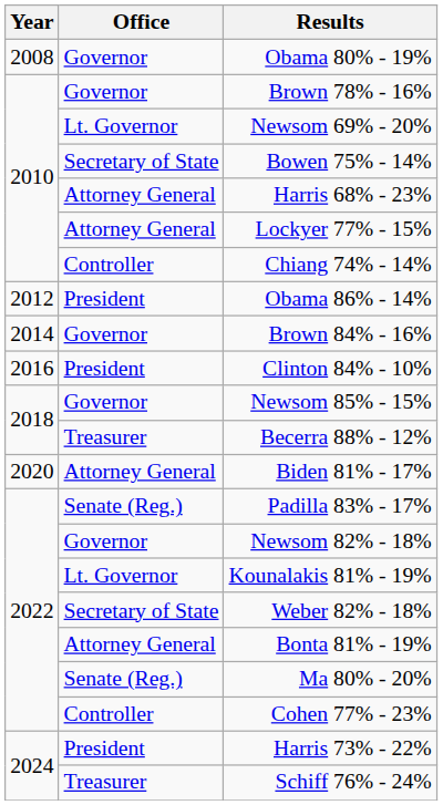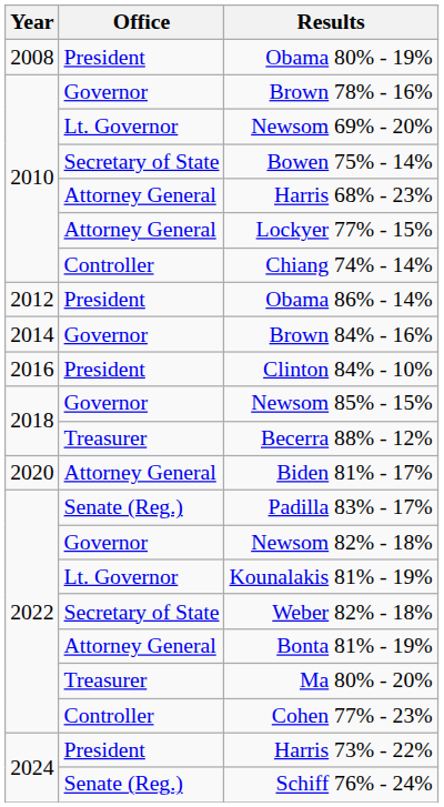 <table class=wikitable>
 <tr>
 <th>Year</th>
 <th>Office</th>
 <th>Results</th>
 </tr>
 <tr>
 <td>2008</td>
-<td><a href='#'>Governor</a></td>
+<td><a href='#'>President</a></td>
 <td align="right" ><a href='#'>Obama</a> 80% - 19%</td>
 </tr>
 <tr>
 <td rowspan=6>2010</td>
 <td><a href='#'>Governor</a></td>
 <td align="right" ><a href='#'>Brown</a> 78% - 16%</td>
 </tr>
 <tr>
 <td><a href='#'>Lt. Governor</a></td>
 <td align="right" ><a href='#'>Newsom</a> 69% - 20%</td>
 </tr>
 <tr>
 <td><a href='#'>Secretary of State</a></td>
 <td align="right" ><a href='#'>Bowen</a> 75% - 14%</td>
 </tr>
 <tr>
 <td><a href='#'>Attorney General</a></td>
 <td align="right" ><a href='#'>Harris</a> 68% - 23%</td>
 </tr>
 <tr>
 <td><a href='#'>Attorney General</a></td>
 <td align="right" ><a href='#'>Lockyer</a> 77% - 15%</td>
 </tr>
 <tr>
 <td><a href='#'>Controller</a></td>
 <td align="right" ><a href='#'>Chiang</a> 74% - 14%</td>
 </tr>
 <tr>
 <td>2012</td>
 <td><a href='#'>President</a></td>
 <td align="right" ><a href='#'>Obama</a> 86% - 14%</td>
 </tr>
 <tr>
 <td>2014</td>
 <td><a href='#'>Governor</a></td>
 <td align="right" ><a href='#'>Brown</a> 84% - 16%</td>
 </tr>
 <tr>
 <td>2016</td>
 <td><a href='#'>President</a></td>
 <td align="right" ><a href='#'>Clinton</a> 84% - 10%</td>
 </tr>
 <tr>
 <td rowspan=2>2018</td>
 <td><a href='#'>Governor</a></td>
 <td align="right" ><a href='#'>Newsom</a> 85% - 15%</td>
 </tr>
 <tr>
 <td><a href='#'>Treasurer</a></td>
 <td align="right" ><a href='#'>Becerra</a> 88% - 12%</td>
 </tr>
 <tr>
 <td>2020</td>
 <td><a href='#'>Attorney General</a></td>
 <td align="right" ><a href='#'>Biden</a> 81% - 17%</td>
 </tr>
 <tr>
 <td rowspan=7>2022</td>
 <td><a href='#'>Senate (Reg.)</a></td>
 <td align="right" ><a href='#'>Padilla</a> 83% - 17%</td>
 </tr>
 <tr>
 <td><a href='#'>Governor</a></td>
 <td align="right" ><a href='#'>Newsom</a> 82% - 18%</td>
 </tr>
 <tr>
 <td><a href='#'>Lt. Governor</a></td>
 <td align="right" ><a href='#'>Kounalakis</a> 81% - 19%</td>
 </tr>
 <tr>
 <td><a href='#'>Secretary of State</a></td>
 <td align="right" ><a href='#'>Weber</a> 82% - 18%</td>
 </tr>
 <tr>
 <td><a href='#'>Attorney General</a></td>
 <td align="right" ><a href='#'>Bonta</a> 81% - 19%</td>
 </tr>
 <tr>
-<td><a href='#'>Senate (Reg.)</a></td>
+<td><a href='#'>Treasurer</a></td>
 <td align="right" ><a href='#'>Ma</a> 80% - 20%</td>
 </tr>
 <tr>
 <td><a href='#'>Controller</a></td>
 <td align="right" ><a href='#'>Cohen</a> 77% - 23%</td>
 </tr>
 <tr>
 <td rowspan=2>2024</td>
 <td><a href='#'>President</a></td>
 <td align="right" ><a href='#'>Harris</a> 73% - 22%</td>
 </tr>
 <tr>
-<td><a href='#'>Treasurer</a></td>
+<td><a href='#'>Senate (Reg.)</a></td>
 <td align="right" ><a href='#'>Schiff</a> 76% - 24%</td>
 </tr>
 </table>
